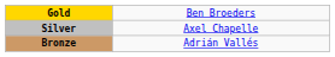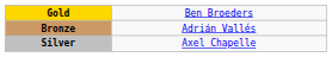 <table class="wikitable" style="text-align:center; " width="35%">
 <tr>
 <td bgcolor="gold"><strong>Gold</strong></td>
 <td><a href='#'>Ben Broeders</a><br>  <small><em></em></small></td>
 </tr>
 <tr>
+<td bgcolor="CC9966"><strong>Bronze</strong></td>
+<td><a href='#'>Adrián Vallés</a><br>  <small><em></em></small></td>
+</tr>
+<tr>
 <td bgcolor="silver"><strong>Silver</strong></td>
 <td><a href='#'>Axel Chapelle</a><br>  <small><em></em></small></td>
 </tr>
-<tr>
-<td bgcolor="CC9966"><strong>Bronze</strong></td>
-<td><a href='#'>Adrián Vallés</a><br>  <small><em></em></small></td>
-</tr>
 </table>
